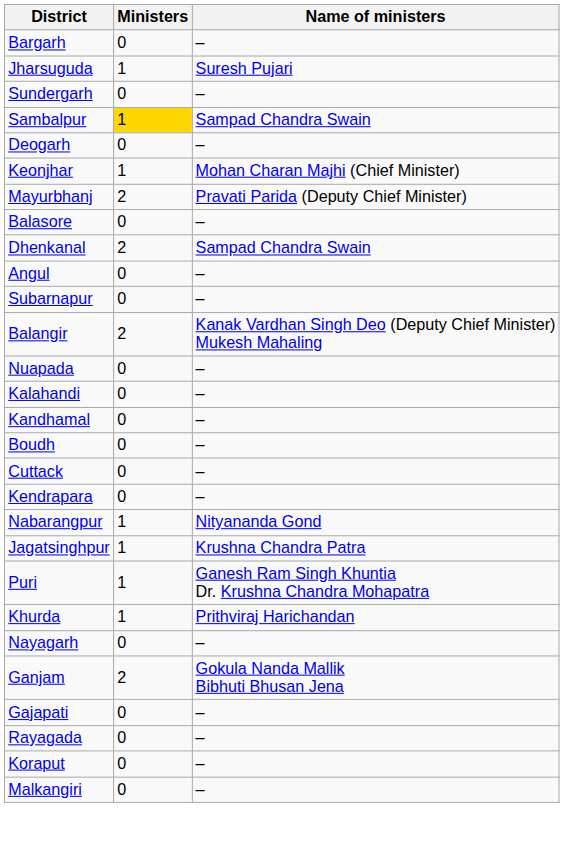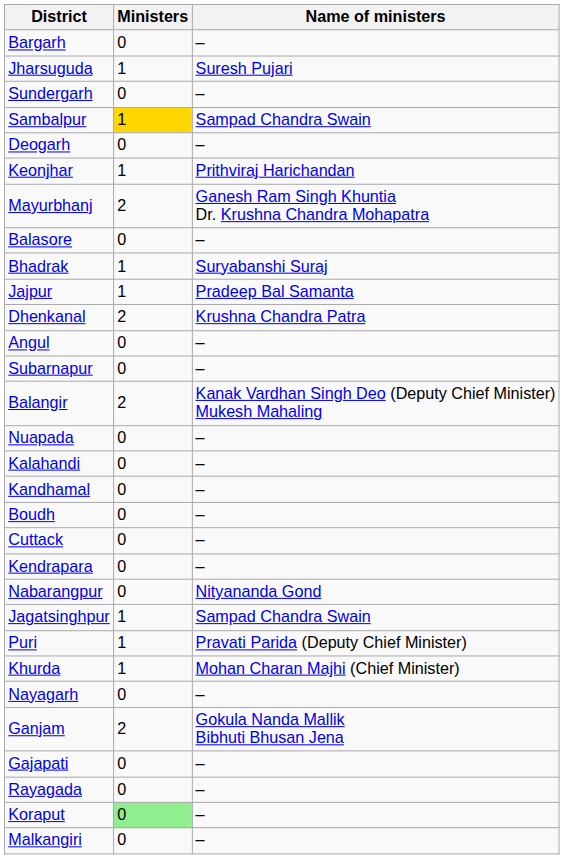 <table class="wikitable sortable">
 <tr>
 <th>District</th>
 <th>Ministers</th>
 <th>Name of ministers</th>
 </tr>
 <tr>
 <td><a href='#'>Bargarh</a></td>
 <td>0</td>
 <td>–</td>
 </tr>
 <tr>
 <td><a href='#'>Jharsuguda</a></td>
 <td>1</td>
 <td><a href='#'>Suresh Pujari</a></td>
 </tr>
 <tr>
 <td><a href='#'>Sundergarh</a></td>
 <td>0</td>
 <td>–</td>
 </tr>
 <tr>
 <td><a href='#'>Sambalpur</a></td>
 <td style="background: gold;">1</td>
 <td><a href='#'>Sampad Chandra Swain</a></td>
 </tr>
 <tr>
 <td><a href='#'>Deogarh</a></td>
 <td>0</td>
 <td>–</td>
 </tr>
 <tr>
 <td><a href='#'>Keonjhar</a></td>
 <td>1</td>
-<td><a href='#'>Mohan Charan Majhi</a> (Chief Minister)</td>
+<td><a href='#'>Prithviraj Harichandan</a></td>
 </tr>
 <tr>
 <td><a href='#'>Mayurbhanj</a></td>
 <td>2</td>
-<td><a href='#'>Pravati Parida</a> (Deputy Chief Minister)</td>
+<td><a href='#'>Ganesh Ram Singh Khuntia</a>  <br> Dr. <a href='#'>Krushna Chandra Mohapatra</a></td>
 </tr>
 <tr>
 <td><a href='#'>Balasore</a></td>
 <td>0</td>
 <td>–</td>
 </tr>
 <tr>
+<td><a href='#'>Bhadrak</a></td>
+<td>1</td>
+<td><a href='#'>Suryabanshi Suraj</a></td>
+</tr>
+<tr>
+<td><a href='#'>Jajpur</a></td>
+<td>1</td>
+<td><a href='#'>Pradeep Bal Samanta</a></td>
+</tr>
+<tr>
 <td><a href='#'>Dhenkanal</a></td>
 <td>2</td>
-<td><a href='#'>Sampad Chandra Swain</a></td>
+<td><a href='#'>Krushna Chandra Patra</a></td>
 </tr>
 <tr>
 <td><a href='#'>Angul</a></td>
 <td>0</td>
 <td>–</td>
 </tr>
 <tr>
 <td><a href='#'>Subarnapur</a></td>
 <td>0</td>
 <td>–</td>
 </tr>
 <tr>
 <td><a href='#'>Balangir</a></td>
 <td>2</td>
 <td><a href='#'>Kanak Vardhan Singh Deo</a> (Deputy Chief Minister)   <br> <a href='#'>Mukesh Mahaling</a></td>
 </tr>
 <tr>
 <td><a href='#'>Nuapada</a></td>
 <td>0</td>
 <td>–</td>
 </tr>
 <tr>
 <td><a href='#'>Kalahandi</a></td>
 <td>0</td>
 <td>–</td>
 </tr>
 <tr>
 <td><a href='#'>Kandhamal</a></td>
 <td>0</td>
 <td>–</td>
 </tr>
 <tr>
 <td><a href='#'>Boudh</a></td>
 <td>0</td>
 <td>–</td>
 </tr>
 <tr>
 <td><a href='#'>Cuttack</a></td>
 <td>0</td>
 <td>–</td>
 </tr>
 <tr>
 <td><a href='#'>Kendrapara</a></td>
 <td>0</td>
 <td>–</td>
 </tr>
 <tr>
 <td><a href='#'>Nabarangpur</a></td>
-<td>1</td>
+<td>0</td>
 <td><a href='#'>Nityananda Gond</a></td>
 </tr>
 <tr>
 <td><a href='#'>Jagatsinghpur</a></td>
 <td>1</td>
-<td><a href='#'>Krushna Chandra Patra</a></td>
+<td><a href='#'>Sampad Chandra Swain</a></td>
 </tr>
 <tr>
 <td><a href='#'>Puri</a></td>
 <td>1</td>
-<td><a href='#'>Ganesh Ram Singh Khuntia</a>  <br> Dr. <a href='#'>Krushna Chandra Mohapatra</a></td>
+<td><a href='#'>Pravati Parida</a> (Deputy Chief Minister)</td>
 </tr>
 <tr>
 <td><a href='#'>Khurda</a></td>
 <td>1</td>
-<td><a href='#'>Prithviraj Harichandan</a></td>
+<td><a href='#'>Mohan Charan Majhi</a> (Chief Minister)</td>
 </tr>
 <tr>
 <td><a href='#'>Nayagarh</a></td>
 <td>0</td>
 <td>–</td>
 </tr>
 <tr>
 <td><a href='#'>Ganjam</a></td>
 <td>2</td>
 <td><a href='#'>Gokula Nanda Mallik</a> <br> <a href='#'>Bibhuti Bhusan Jena</a></td>
 </tr>
 <tr>
 <td><a href='#'>Gajapati</a></td>
 <td>0</td>
 <td>–</td>
 </tr>
 <tr>
 <td><a href='#'>Rayagada</a></td>
 <td>0</td>
 <td>–</td>
 </tr>
 <tr>
 <td><a href='#'>Koraput</a></td>
-<td>0</td>
+<td style="background: lightgreen;">0</td>
 <td>–</td>
 </tr>
 <tr>
 <td><a href='#'>Malkangiri</a></td>
 <td>0</td>
 <td>–</td>
 </tr>
 </table>
